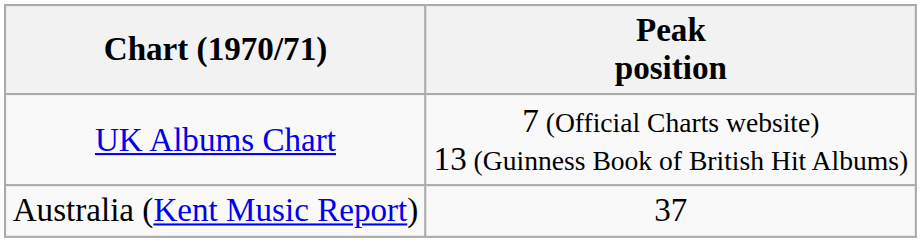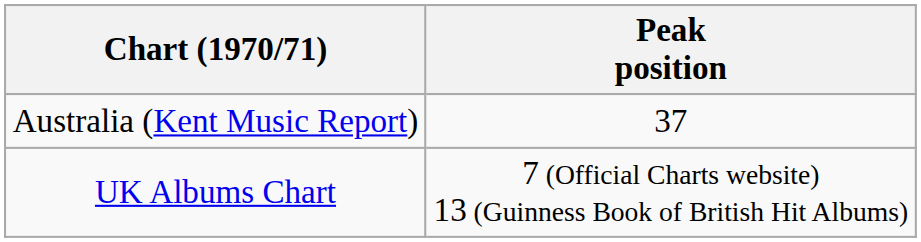 <table class="wikitable">
 <tr>
 <th>Chart (1970/71)</th>
 <th>Peak<br> position</th>
 </tr>
 <tr>
+<td>Australia (<a href='#'>Kent Music Report</a>)</td>
+<td align="center">37</td>
+</tr>
+<tr>
 <td align="center"><a href='#'>UK Albums Chart</a></td>
 <td align="center">7<small> (Official Charts website)</small><br>13<small> (Guinness Book of British Hit Albums)</small></td>
 </tr>
-<tr>
-<td>Australia (<a href='#'>Kent Music Report</a>)</td>
-<td align="center">37</td>
-</tr>
 </table>
